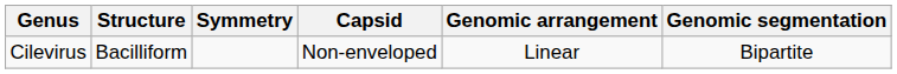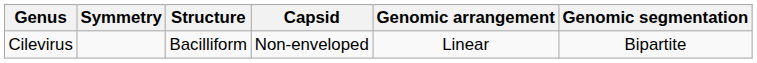 <table class="wikitable sortable" style="text-align:center">
 <tr>
 <th>Genus</th>
+<th>Symmetry</th>
 <th>Structure</th>
-<th>Symmetry</th>
 <th>Capsid</th>
 <th>Genomic arrangement</th>
 <th>Genomic segmentation</th>
 </tr>
 <tr>
 <td>Cilevirus</td>
+<td></td>
 <td>Bacilliform</td>
-<td></td>
 <td>Non-enveloped</td>
 <td>Linear</td>
 <td>Bipartite</td>
 </tr>
 </table>
